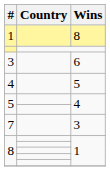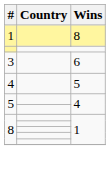 <table class="wikitable sortable">
 <tr>
 <th>#</th>
 <th>Country</th>
 <th>Wins</th>
 </tr>
 <tr style="background:#FFF69F">
 <td rowspan="2">1</td>
 <td style="text-align:left"></td>
 <td rowspan="2">8</td>
 </tr>
 <tr>
 </tr>
 <tr style="background:#FFF69F">
 <td style="text-align:left"></td>
 </tr>
 <tr>
 <td>3</td>
 <td style="text-align:left"></td>
 <td>6</td>
 </tr>
 <tr>
 <td>4</td>
 <td style="text-align:left"></td>
 <td>5</td>
 </tr>
 <tr>
 <td rowspan="2">5</td>
 <td style="text-align:left"></td>
 <td rowspan="2">4</td>
 </tr>
 <tr>
 <td style="text-align:left"></td>
 </tr>
 <tr>
-<td rowspan="1">7</td>
-<td style="text-align:left"></td>
-<td rowspan="1">3</td>
-</tr>
-<tr>
 <td rowspan="5">8</td>
 <td style="text-align:left"></td>
 <td rowspan="5">1</td>
 </tr>
 <tr>
 <td style="text-align:left"></td>
 </tr>
 <tr>
 <td style="text-align:left"></td>
 </tr>
 <tr>
 <td style="text-align:left"></td>
 </tr>
 <tr>
 <td style="text-align:left"></td>
 </tr>
 <tr>
 </tr>
 </table>
